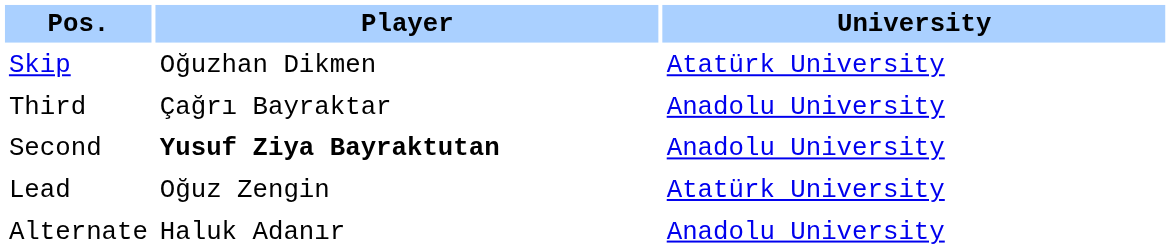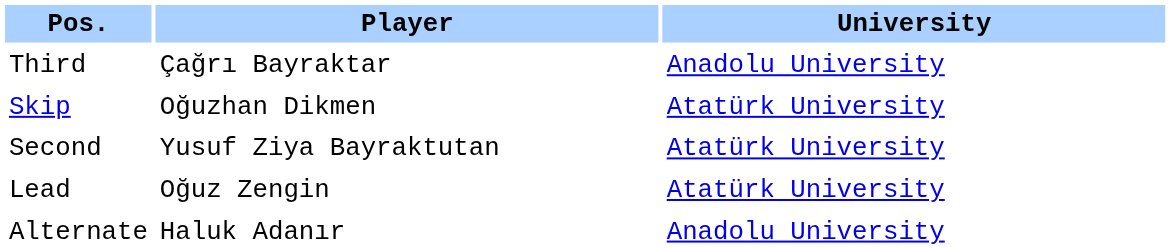 <table border="0" cellspacing="2" cellpadding="2">
 <tr bgcolor=AAD0FF>
 <th width=40>Pos.</th>
 <th width=250>Player</th>
 <th width=250>University</th>
 </tr>
 <tr>
+<td>Third</td>
+<td>Çağrı Bayraktar</td>
+<td><a href='#'>Anadolu University</a></td>
+</tr>
+<tr>
 <td><a href='#'>Skip</a></td>
 <td>Oğuzhan Dikmen</td>
 <td><a href='#'>Atatürk University</a></td>
 </tr>
 <tr>
-<td>Third</td>
-<td>Çağrı Bayraktar</td>
-<td><a href='#'>Anadolu University</a></td>
-</tr>
-<tr>
 <td>Second</td>
-<td><strong>Yusuf Ziya Bayraktutan</strong></td>
-<td><a href='#'>Anadolu University</a></td>
+<td>Yusuf Ziya Bayraktutan</td>
+<td><a href='#'>Atatürk University</a></td>
 </tr>
 <tr>
 <td>Lead</td>
 <td>Oğuz Zengin</td>
 <td><a href='#'>Atatürk University</a></td>
 </tr>
 <tr>
 <td>Alternate</td>
 <td>Haluk Adanır</td>
 <td><a href='#'>Anadolu University</a></td>
 </tr>
 </table>
